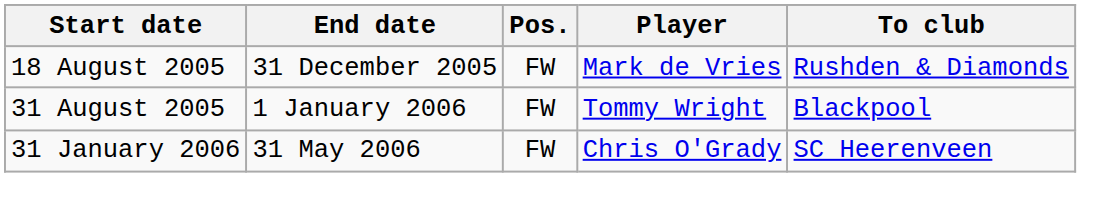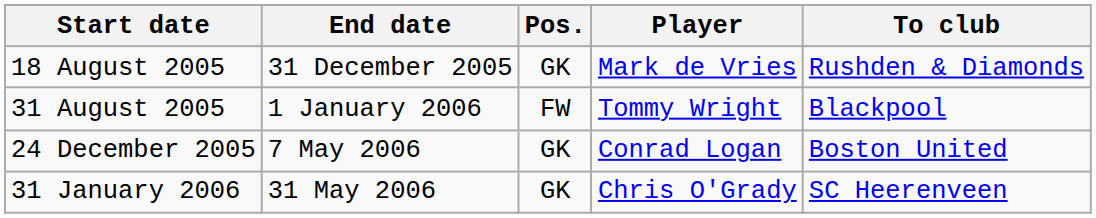 <table class="wikitable">
 <tr>
 <th>Start date</th>
 <th>End date</th>
 <th>Pos.</th>
 <th>Player</th>
 <th>To club</th>
 </tr>
 <tr>
 <td>18 August 2005</td>
 <td>31 December 2005</td>
-<td align="center">FW</td>
+<td align="center">GK</td>
 <td> <a href='#'>Mark de Vries</a></td>
 <td> <a href='#'>Rushden & Diamonds</a></td>
 </tr>
 <tr>
 <td>31 August 2005</td>
 <td>1 January 2006</td>
 <td align="center">FW</td>
 <td> <a href='#'>Tommy Wright</a></td>
 <td> <a href='#'>Blackpool</a></td>
 </tr>
 <tr>
+<td>24 December 2005</td>
+<td>7 May 2006</td>
+<td align="center">GK</td>
+<td> <a href='#'>Conrad Logan</a></td>
+<td> <a href='#'>Boston United</a></td>
+</tr>
+<tr>
 <td>31 January 2006</td>
 <td>31 May 2006</td>
-<td align="center">FW</td>
+<td align="center">GK</td>
 <td> <a href='#'>Chris O'Grady</a></td>
 <td> <a href='#'>SC Heerenveen</a></td>
 </tr>
 </table>
